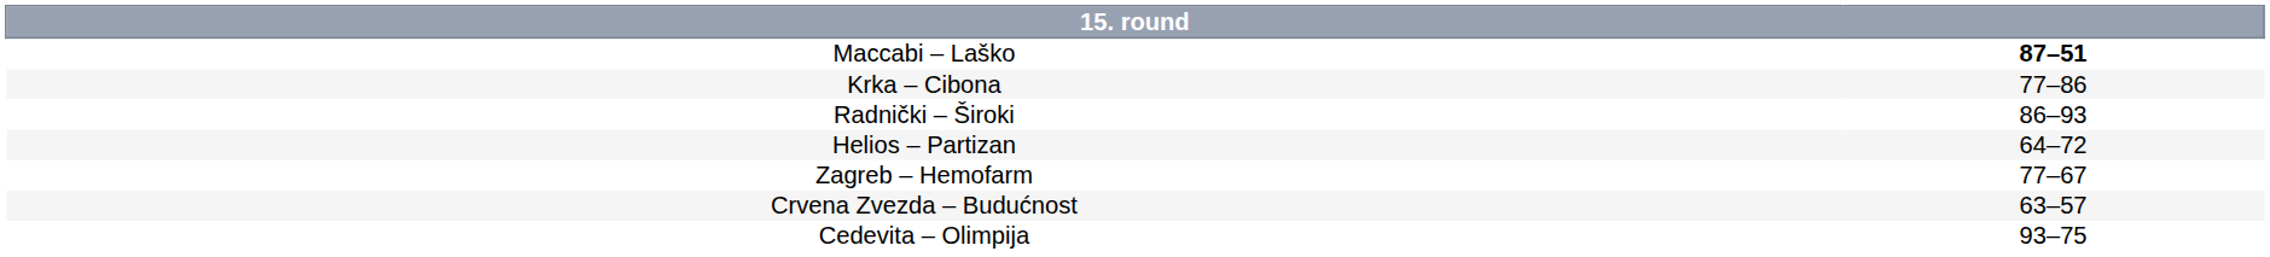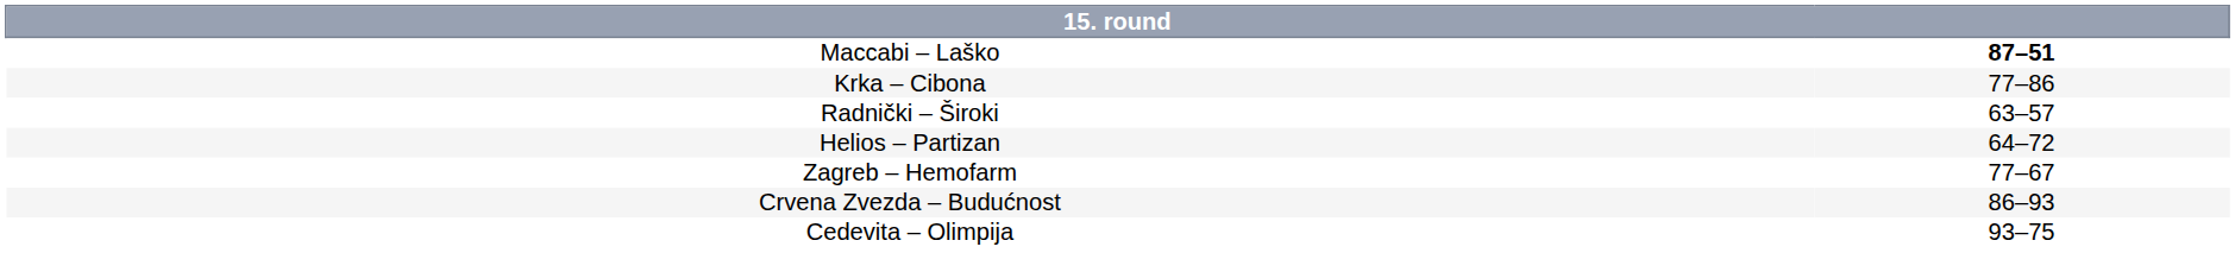 <table border=0 cellspacing=0 cellpadding=1em style="font-size: 85%; border-collapse: collapse;" width=100%>
 <tr>
 <td colspan=5 bgcolor=#98A1B2 style="border:1px solid #7A8392; text-align:center; color:#FFFFFF;"><strong>15. round</strong></td>
 </tr>
 <tr style="text-align:center; background:#FFFFFF">
 <td>Maccabi – Laško</td>
 <td><strong>87–51</strong></td>
 </tr>
 <tr align=center bgcolor=#f5f5f5>
 <td>Krka – Cibona</td>
 <td>77–86</td>
 </tr>
 <tr style="text-align:center; background:#FFFFFF">
 <td>Radnički – Široki</td>
-<td>86–93</td>
+<td>63–57</td>
 </tr>
 <tr align=center bgcolor=#f5f5f5>
 <td>Helios – Partizan</td>
 <td>64–72</td>
 </tr>
 <tr style="text-align:center; background:#FFFFFF">
 <td>Zagreb – Hemofarm</td>
 <td>77–67</td>
 </tr>
 <tr align=center bgcolor=#f5f5f5>
 <td>Crvena Zvezda – Budućnost</td>
-<td>63–57</td>
+<td>86–93</td>
 </tr>
 <tr style="text-align:center; background:#FFFFFF">
 <td>Cedevita – Olimpija</td>
 <td>93–75</td>
 </tr>
 </table>
